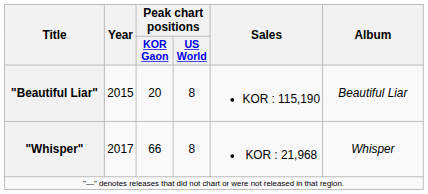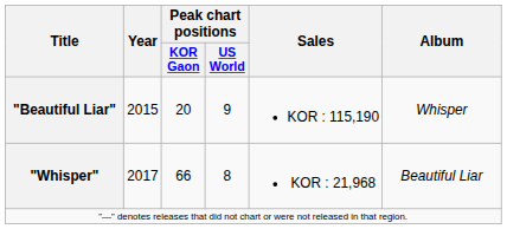 <table class="wikitable plainrowheaders" style="text-align:center">
 <tr>
 <th scope="col" rowspan="2" style="width:8em;">Title</th>
 <th scope="col" rowspan="2">Year</th>
 <th scope="col" colspan="2">Peak chart positions</th>
 <th scope="col" rowspan="2">Sales</th>
 <th scope="col" rowspan="2" style="width:8em;">Album</th>
 </tr>
 <tr>
 <th scope="col" style="width:3em;font-size:90%"><a href='#'>KOR<br>Gaon</a><br></th>
 <th scope="col" style="width:3em;font-size:90%"><a href='#'>US<br>World</a><br></th>
 </tr>
 <tr>
 <th scope="row">"Beautiful Liar"</th>
 <td>2015</td>
 <td>20</td>
-<td>8</td>
+<td>9</td>
 <td><br><ul><li>KOR : 115,190</li></ul></td>
-<td><em>Beautiful Liar</em></td>
+<td><em>Whisper</em></td>
 </tr>
 <tr>
 <th scope="row">"Whisper"</th>
 <td>2017</td>
 <td>66</td>
 <td>8</td>
 <td><br><ul><li>KOR : 21,968</li></ul></td>
-<td><em>Whisper</em></td>
+<td><em>Beautiful Liar</em></td>
 </tr>
 <tr>
 <td colspan="9" style="font-size:8pt;">"—" denotes releases that did not chart or were not released in that region.</td>
 </tr>
 </table>
